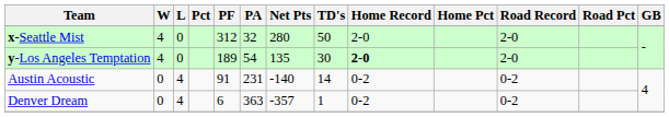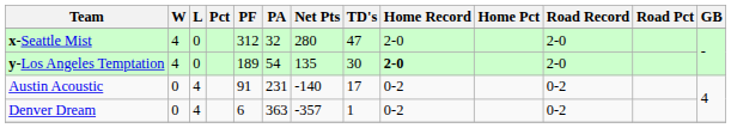 <table class="wikitable">
 <tr>
 <th>Team</th>
 <th>W</th>
 <th>L</th>
 <th>Pct</th>
 <th>PF</th>
 <th>PA</th>
 <th>Net Pts</th>
 <th>TD's</th>
 <th>Home Record</th>
 <th>Home Pct</th>
 <th>Road Record</th>
 <th>Road Pct</th>
 <th>GB</th>
 </tr>
 <tr>
 </tr>
 <tr bgcolor="#ccffcc">
 <td><strong>x</strong>-<a href='#'>Seattle Mist</a></td>
 <td>4</td>
 <td>0</td>
 <td></td>
 <td>312</td>
 <td>32</td>
 <td>280</td>
-<td>50</td>
+<td>47</td>
 <td>2-0</td>
 <td></td>
 <td>2-0</td>
 <td></td>
 <td rowspan=2>-</td>
 </tr>
 <tr bgcolor="#ccffcc">
 <td><strong>y</strong>-<a href='#'>Los Angeles Temptation</a></td>
 <td>4</td>
 <td>0</td>
 <td></td>
 <td>189</td>
 <td>54</td>
 <td>135</td>
 <td>30</td>
 <td><strong>2-0</strong></td>
 <td></td>
 <td>2-0</td>
 <td></td>
 </tr>
 <tr>
 <td><a href='#'>Austin Acoustic</a></td>
 <td>0</td>
 <td>4</td>
 <td></td>
 <td>91</td>
 <td>231</td>
 <td>-140</td>
-<td>14</td>
+<td>17</td>
 <td>0-2</td>
 <td></td>
 <td>0-2</td>
 <td></td>
 <td rowspan=2>4</td>
 </tr>
 <tr>
 <td><a href='#'>Denver Dream</a></td>
 <td>0</td>
 <td>4</td>
 <td></td>
 <td>6</td>
 <td>363</td>
 <td>-357</td>
 <td>1</td>
 <td>0-2</td>
 <td></td>
 <td>0-2</td>
 <td></td>
 </tr>
 <tr>
 </tr>
 </table>
